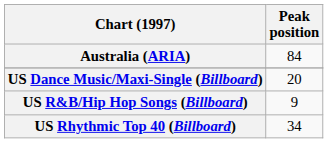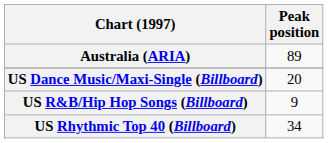 <table class="wikitable sortable plainrowheaders" style="text-align:center">
 <tr>
 <th>Chart (1997)</th>
 <th>Peak<br>position</th>
 </tr>
 <tr>
 <th scope="row">Australia (<a href='#'>ARIA</a>)</th>
-<td align="center">84</td>
+<td align="center">89</td>
 </tr>
 <tr>
 </tr>
 <tr>
 </tr>
 <tr>
 </tr>
 <tr>
 </tr>
 <tr>
 </tr>
 <tr>
 </tr>
 <tr>
 <th scope="row">US <a href='#'>Dance Music/Maxi-Single</a> (<em><a href='#'>Billboard</a></em>)</th>
 <td align="center">20</td>
 </tr>
 <tr>
 <th scope="row">US <a href='#'>R&B/Hip Hop Songs</a> (<em><a href='#'>Billboard</a></em>)</th>
 <td align="center">9</td>
 </tr>
 <tr>
 <th scope="row">US <a href='#'>Rhythmic Top 40</a> (<em><a href='#'>Billboard</a></em>)</th>
 <td align="center">34</td>
 </tr>
 </table>
